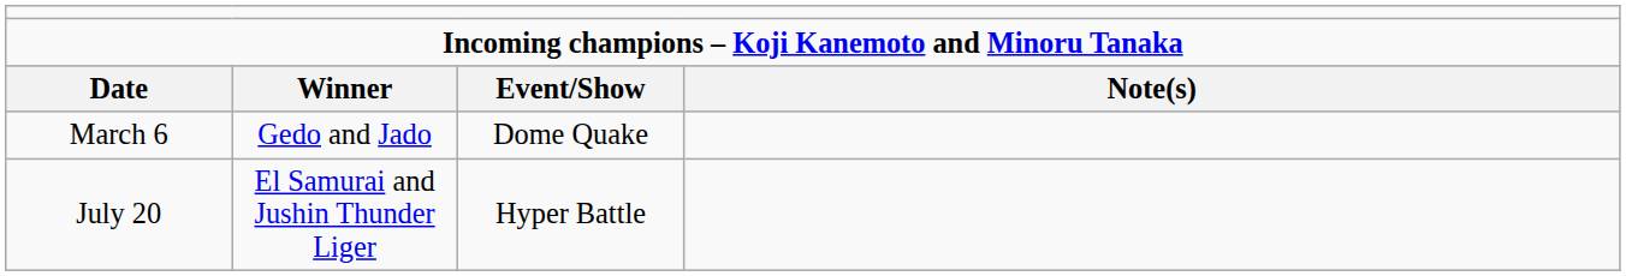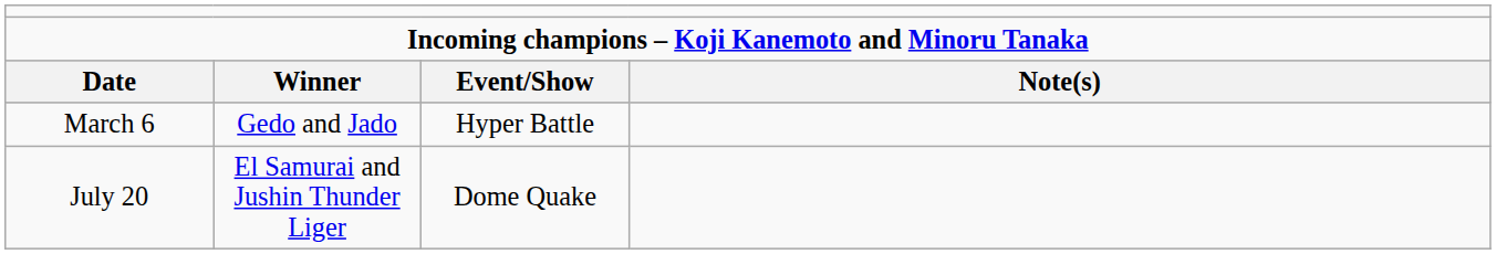 <table class="wikitable" style="text-align:center; width:100%;">
 <tr>
 <td colspan="5"></td>
 </tr>
 <tr>
 <td colspan="5"><strong>Incoming champions – <a href='#'>Koji Kanemoto</a> and <a href='#'>Minoru Tanaka</a></strong></td>
 </tr>
 <tr>
 <th width=14%>Date</th>
 <th width=14%>Winner</th>
 <th width=14%>Event/Show</th>
 <th width=58%>Note(s)</th>
 </tr>
 <tr>
 <td>March 6</td>
 <td><a href='#'>Gedo</a> and <a href='#'>Jado</a></td>
-<td>Dome Quake</td>
+<td>Hyper Battle</td>
 <td></td>
 </tr>
 <tr>
 <td>July 20</td>
 <td><a href='#'>El Samurai</a> and <a href='#'>Jushin Thunder Liger</a></td>
-<td>Hyper Battle</td>
+<td>Dome Quake</td>
 <td></td>
 </tr>
 </table>
